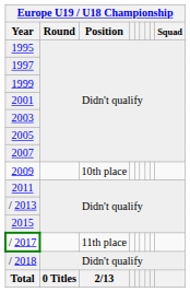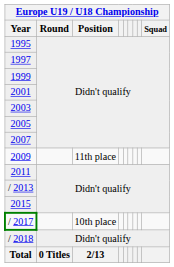 <table class="wikitable" style="text-align: center;">
 <tr>
 <th colspan=9><a href='#'>Europe U19 / U18 Championship</a></th>
 </tr>
 <tr>
 <th>Year</th>
 <th>Round</th>
 <th>Position</th>
 <th></th>
 <th></th>
 <th></th>
 <th></th>
 <th></th>
 <th><small>Squad</small></th>
 </tr>
 <tr bgcolor="efefef">
 <td> <a href='#'>1995</a></td>
 <td colspan=9 rowspan=7>Didn't qualify</td>
 </tr>
 <tr bgcolor="efefef">
 <td> <a href='#'>1997</a></td>
 </tr>
 <tr bgcolor="efefef">
 <td> <a href='#'>1999</a></td>
 </tr>
 <tr bgcolor="efefef">
 <td> <a href='#'>2001</a></td>
 </tr>
 <tr bgcolor="efefef">
 <td> <a href='#'>2003</a></td>
 </tr>
 <tr bgcolor="efefef">
 <td> <a href='#'>2005</a></td>
 </tr>
 <tr bgcolor="efefef">
 <td> <a href='#'>2007</a></td>
 </tr>
 <tr>
 <td> <a href='#'>2009</a></td>
 <td></td>
-<td>10th place</td>
+<td>11th place</td>
 <td></td>
 <td></td>
 <td></td>
 <td></td>
 <td></td>
 <td></td>
 </tr>
 <tr bgcolor="efefef">
 <td> <a href='#'>2011</a></td>
 <td colspan=9 rowspan=3>Didn't qualify</td>
 </tr>
 <tr bgcolor="efefef">
 <td>/ <a href='#'>2013</a></td>
 </tr>
 <tr bgcolor="efefef">
 <td> <a href='#'>2015</a></td>
 </tr>
 <tr>
 <td style="border:3px solid green">/ <a href='#'>2017</a></td>
 <td></td>
-<td>11th place</td>
+<td>10th place</td>
 <td></td>
 <td></td>
 <td></td>
 <td></td>
 <td></td>
 <td></td>
 </tr>
 <tr bgcolor="efefef">
 <td>/ <a href='#'>2018</a></td>
 <td colspan=9>Didn't qualify</td>
 </tr>
 <tr>
 <th>Total</th>
 <th>0 Titles</th>
 <th>2/13</th>
 <th></th>
 <th></th>
 <th></th>
 <th></th>
 <th></th>
 <th></th>
 </tr>
 </table>
